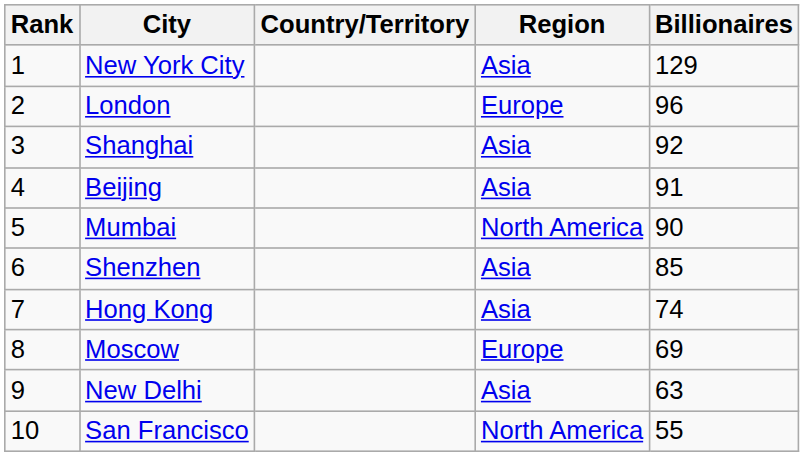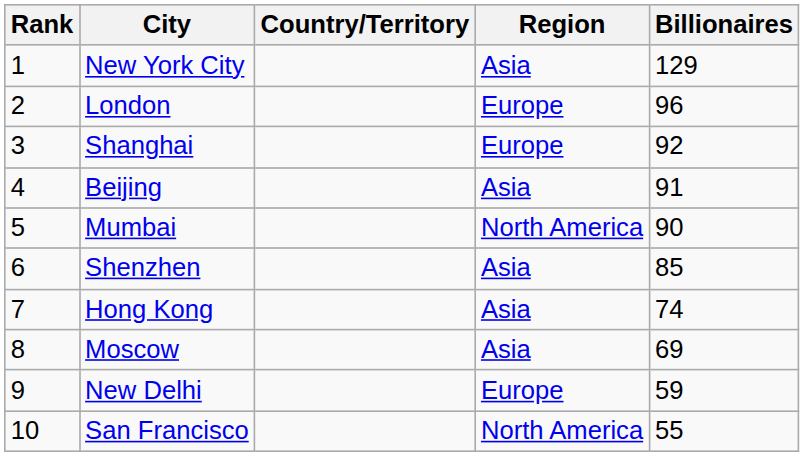 <table class="wikitable">
 <tr>
 <th>Rank</th>
 <th>City</th>
 <th>Country/Territory</th>
 <th>Region</th>
 <th>Billionaires</th>
 </tr>
 <tr>
 <td>1</td>
 <td><a href='#'>New York City</a></td>
 <td></td>
 <td><a href='#'>Asia</a></td>
 <td>129</td>
 </tr>
 <tr>
 <td>2</td>
 <td><a href='#'>London</a></td>
 <td></td>
 <td><a href='#'>Europe</a></td>
 <td>96</td>
 </tr>
 <tr>
 <td>3</td>
 <td><a href='#'>Shanghai</a></td>
 <td></td>
-<td><a href='#'>Asia</a></td>
+<td><a href='#'>Europe</a></td>
 <td>92</td>
 </tr>
 <tr>
 <td>4</td>
 <td><a href='#'>Beijing</a></td>
 <td></td>
 <td><a href='#'>Asia</a></td>
 <td>91</td>
 </tr>
 <tr>
 <td>5</td>
 <td><a href='#'>Mumbai</a></td>
 <td></td>
 <td><a href='#'>North America</a></td>
 <td>90</td>
 </tr>
 <tr>
 <td>6</td>
 <td><a href='#'>Shenzhen</a></td>
 <td></td>
 <td><a href='#'>Asia</a></td>
 <td>85</td>
 </tr>
 <tr>
 <td>7</td>
 <td><a href='#'>Hong Kong</a></td>
 <td></td>
 <td><a href='#'>Asia</a></td>
 <td>74</td>
 </tr>
 <tr>
 <td>8</td>
 <td><a href='#'>Moscow</a></td>
 <td></td>
-<td><a href='#'>Europe</a></td>
+<td><a href='#'>Asia</a></td>
 <td>69</td>
 </tr>
 <tr>
 <td>9</td>
 <td><a href='#'>New Delhi</a></td>
 <td></td>
-<td><a href='#'>Asia</a></td>
-<td>63</td>
+<td><a href='#'>Europe</a></td>
+<td>59</td>
 </tr>
 <tr>
 <td>10</td>
 <td><a href='#'>San Francisco</a></td>
 <td></td>
 <td><a href='#'>North America</a></td>
 <td>55</td>
 </tr>
 </table>
